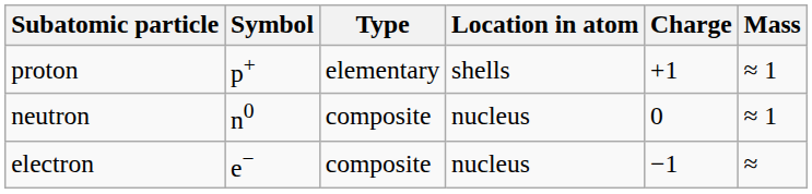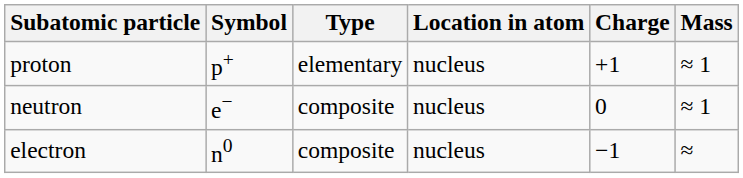 <table class="wikitable">
 <tr>
 <th>Subatomic particle</th>
 <th>Symbol</th>
 <th>Type</th>
 <th>Location in atom</th>
 <th>Charge</th>
 <th>Mass</th>
 </tr>
 <tr>
 <td>proton</td>
 <td>p<sup>+</sup></td>
 <td>elementary</td>
-<td>shells</td>
+<td>nucleus</td>
 <td>+1</td>
 <td>≈ 1</td>
 </tr>
 <tr>
 <td>neutron</td>
-<td>n<sup>0</sup></td>
+<td>e<sup>−</sup></td>
 <td>composite</td>
 <td>nucleus</td>
 <td>0</td>
 <td>≈ 1</td>
 </tr>
 <tr>
 <td>electron</td>
-<td>e<sup>−</sup></td>
+<td>n<sup>0</sup></td>
 <td>composite</td>
 <td>nucleus</td>
 <td>−1</td>
 <td>≈ </td>
 </tr>
 </table>
